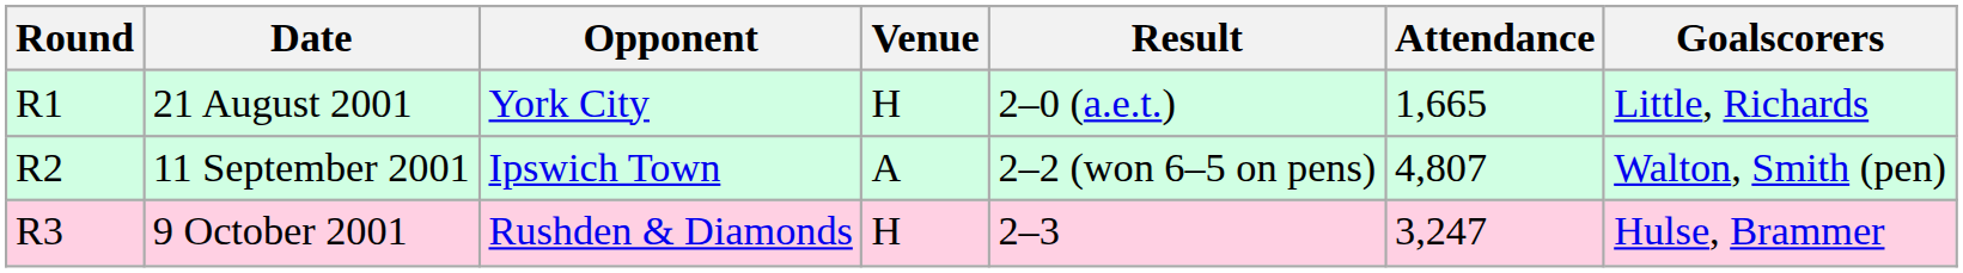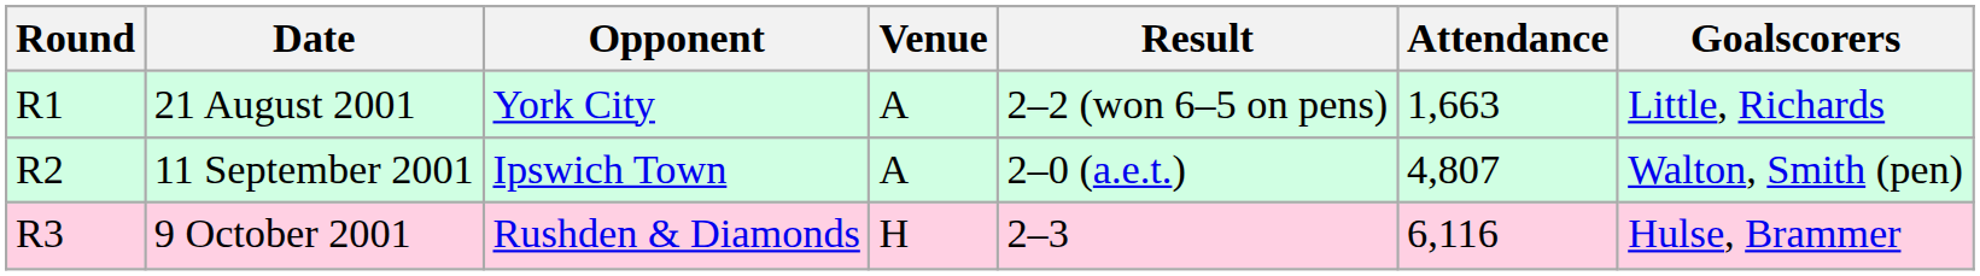 <table class="wikitable">
 <tr>
 <th>Round</th>
 <th>Date</th>
 <th>Opponent</th>
 <th>Venue</th>
 <th>Result</th>
 <th>Attendance</th>
 <th>Goalscorers</th>
 </tr>
 <tr style="background-color: #d0ffe3;">
 <td>R1</td>
 <td>21 August 2001</td>
 <td><a href='#'>York City</a></td>
-<td>H</td>
-<td>2–0 (<a href='#'>a.e.t.</a>)</td>
-<td>1,665</td>
+<td>A</td>
+<td>2–2 (won 6–5 on pens)</td>
+<td>1,663</td>
 <td><a href='#'>Little</a>, <a href='#'>Richards</a></td>
 </tr>
 <tr style="background-color: #d0ffe3;">
 <td>R2</td>
 <td>11 September 2001</td>
 <td><a href='#'>Ipswich Town</a></td>
 <td>A</td>
-<td>2–2 (won 6–5 on pens)</td>
+<td>2–0 (<a href='#'>a.e.t.</a>)</td>
 <td>4,807</td>
 <td><a href='#'>Walton</a>, <a href='#'>Smith</a> (pen)</td>
 </tr>
 <tr style="background-color: #ffd0e3;">
 <td>R3</td>
 <td>9 October 2001</td>
 <td><a href='#'>Rushden & Diamonds</a></td>
 <td>H</td>
 <td>2–3</td>
-<td>3,247</td>
+<td>6,116</td>
 <td><a href='#'>Hulse</a>, <a href='#'>Brammer</a></td>
 </tr>
 </table>
